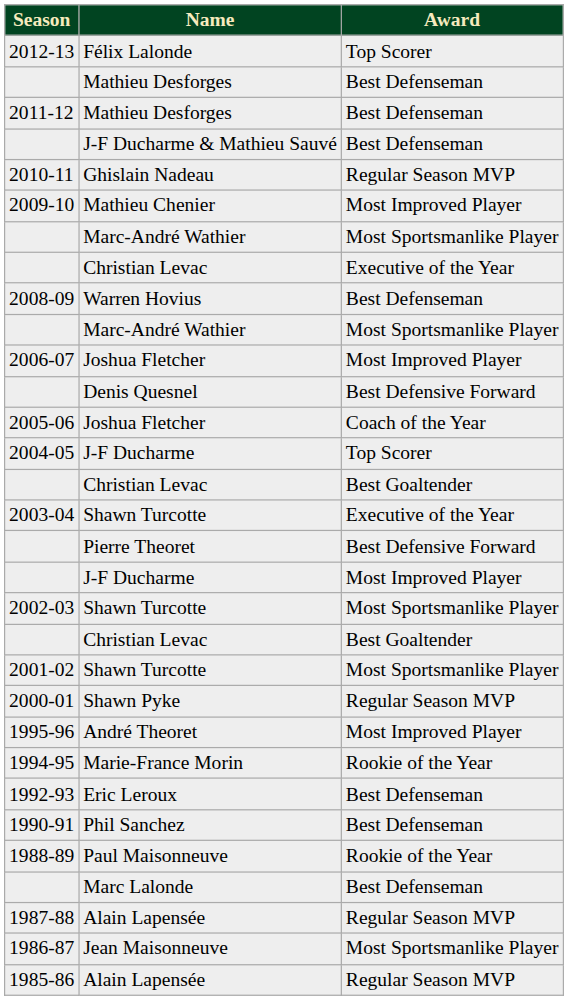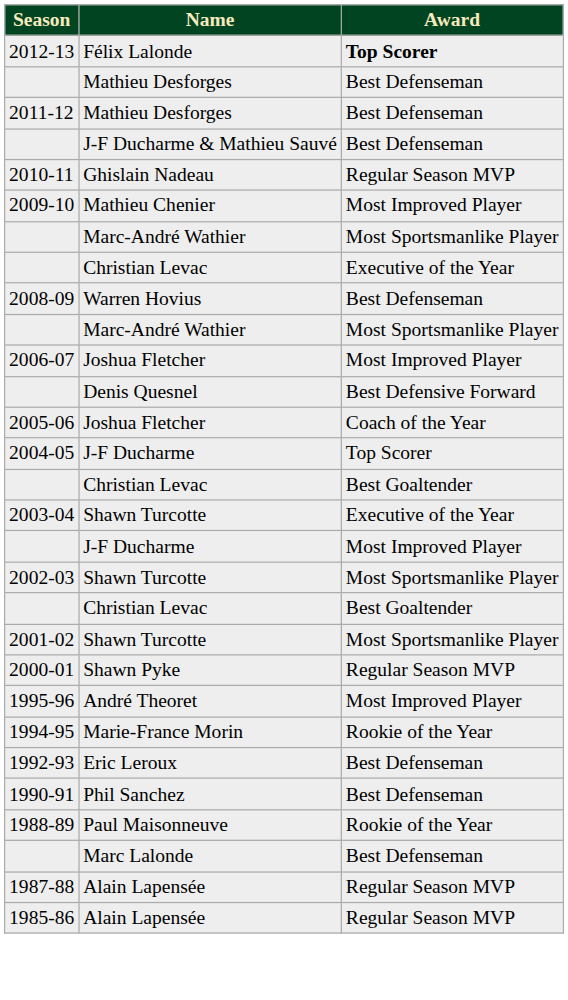 <table class="wikitable">
 <tr align="center" style="color: #F6EABE " bgcolor="#014421">
 <td><strong>Season</strong></td>
 <td><strong> Name </strong></td>
 <td><strong> Award </strong></td>
 </tr>
 <tr align="left" bgcolor="#eeeeee">
 <td>2012-13</td>
 <td>Félix Lalonde</td>
-<td>Top Scorer</td>
+<td><strong>Top Scorer</strong></td>
 </tr>
 <tr align="left" bgcolor="#eeeeee">
 <td></td>
 <td>Mathieu Desforges</td>
 <td>Best Defenseman</td>
 </tr>
 <tr align="left" bgcolor="#eeeeee">
 <td>2011-12</td>
 <td>Mathieu Desforges</td>
 <td>Best Defenseman</td>
 </tr>
 <tr align="left" bgcolor="#eeeeee">
 <td></td>
 <td>J-F Ducharme & Mathieu Sauvé</td>
 <td>Best Defenseman</td>
 </tr>
 <tr align="left" bgcolor="#eeeeee">
 <td>2010-11</td>
 <td>Ghislain Nadeau</td>
 <td>Regular Season MVP</td>
 </tr>
 <tr align="left" bgcolor="#eeeeee">
 <td>2009-10</td>
 <td>Mathieu Chenier</td>
 <td>Most Improved Player</td>
 </tr>
 <tr align="left" bgcolor="#eeeeee">
 <td></td>
 <td>Marc-André Wathier</td>
 <td>Most Sportsmanlike Player</td>
 </tr>
 <tr align="left" bgcolor="#eeeeee">
 <td></td>
 <td>Christian Levac</td>
 <td>Executive of the Year</td>
 </tr>
 <tr align="left" bgcolor="#eeeeee">
 <td>2008-09</td>
 <td>Warren Hovius</td>
 <td>Best Defenseman</td>
 </tr>
 <tr align="left" bgcolor="#eeeeee">
 <td></td>
 <td>Marc-André Wathier</td>
 <td>Most Sportsmanlike Player</td>
 </tr>
 <tr align="left" bgcolor="#eeeeee">
 <td>2006-07</td>
 <td>Joshua Fletcher</td>
 <td>Most Improved Player</td>
 </tr>
 <tr align="left" bgcolor="#eeeeee">
 <td></td>
 <td>Denis Quesnel</td>
 <td>Best Defensive Forward</td>
 </tr>
 <tr align="left" bgcolor="#eeeeee">
 <td>2005-06</td>
 <td>Joshua Fletcher</td>
 <td>Coach of the Year</td>
 </tr>
 <tr align="left" bgcolor="#eeeeee">
 <td>2004-05</td>
 <td>J-F Ducharme</td>
 <td>Top Scorer</td>
 </tr>
 <tr align="left" bgcolor="#eeeeee">
 <td></td>
 <td>Christian Levac</td>
 <td>Best Goaltender</td>
 </tr>
 <tr align="left" bgcolor="#eeeeee">
 <td>2003-04</td>
 <td>Shawn Turcotte</td>
 <td>Executive of the Year</td>
 </tr>
 <tr align="left" bgcolor="#eeeeee">
 <td></td>
-<td>Pierre Theoret</td>
-<td>Best Defensive Forward</td>
-</tr>
-<tr align="left" bgcolor="#eeeeee">
-<td></td>
 <td>J-F Ducharme</td>
 <td>Most Improved Player</td>
 </tr>
 <tr align="left" bgcolor="#eeeeee">
 <td>2002-03</td>
 <td>Shawn Turcotte</td>
 <td>Most Sportsmanlike Player</td>
 </tr>
 <tr align="left" bgcolor="#eeeeee">
 <td></td>
 <td>Christian Levac</td>
 <td>Best Goaltender</td>
 </tr>
 <tr align="left" bgcolor="#eeeeee">
 <td>2001-02</td>
 <td>Shawn Turcotte</td>
 <td>Most Sportsmanlike Player</td>
 </tr>
 <tr align="left" bgcolor="#eeeeee">
 <td>2000-01</td>
 <td>Shawn Pyke</td>
 <td>Regular Season MVP</td>
 </tr>
 <tr align="left" bgcolor="#eeeeee">
 <td>1995-96</td>
 <td>André Theoret</td>
 <td>Most Improved Player</td>
 </tr>
 <tr align="left" bgcolor="#eeeeee">
 <td>1994-95</td>
 <td>Marie-France Morin</td>
 <td>Rookie of the Year</td>
 </tr>
 <tr align="left" bgcolor="#eeeeee">
 <td>1992-93</td>
 <td>Eric Leroux</td>
 <td>Best Defenseman</td>
 </tr>
 <tr align="left" bgcolor="#eeeeee">
 <td>1990-91</td>
 <td>Phil Sanchez</td>
 <td>Best Defenseman</td>
 </tr>
 <tr align="left" bgcolor="#eeeeee">
 <td>1988-89</td>
 <td>Paul Maisonneuve</td>
 <td>Rookie of the Year</td>
 </tr>
 <tr align="left" bgcolor="#eeeeee">
 <td></td>
 <td>Marc Lalonde</td>
 <td>Best Defenseman</td>
 </tr>
 <tr align="left" bgcolor="#eeeeee">
 <td>1987-88</td>
 <td>Alain Lapensée</td>
 <td>Regular Season MVP</td>
 </tr>
 <tr align="left" bgcolor="#eeeeee">
-<td>1986-87</td>
-<td>Jean Maisonneuve</td>
-<td>Most Sportsmanlike Player</td>
-</tr>
-<tr align="left" bgcolor="#eeeeee">
 <td>1985-86</td>
 <td>Alain Lapensée</td>
 <td>Regular Season MVP</td>
 </tr>
 </table>
